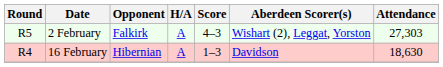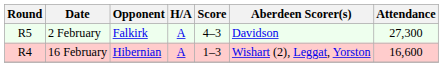 <table class="wikitable" style="text-align:center">
 <tr>
 <th>Round</th>
 <th>Date</th>
 <th>Opponent</th>
 <th>H/A</th>
 <th>Score</th>
 <th>Aberdeen Scorer(s)</th>
 <th>Attendance</th>
 </tr>
 <tr bgcolor=#EEFFEE>
 <td>R5</td>
 <td align=left>2 February</td>
 <td align=left><a href='#'>Falkirk</a></td>
 <td><a href='#'>A</a></td>
 <td>4–3</td>
-<td align=left><a href='#'>Wishart</a> (2), <a href='#'>Leggat</a>, <a href='#'>Yorston</a></td>
-<td>27,303</td>
+<td align=left><a href='#'>Davidson</a></td>
+<td>27,300</td>
 </tr>
 <tr bgcolor=#FFCCCC>
 <td>R4</td>
 <td align=left>16 February</td>
 <td align=left><a href='#'>Hibernian</a></td>
 <td><a href='#'>A</a></td>
 <td>1–3</td>
-<td align=left><a href='#'>Davidson</a></td>
-<td>18,630</td>
+<td align=left><a href='#'>Wishart</a> (2), <a href='#'>Leggat</a>, <a href='#'>Yorston</a></td>
+<td>16,600</td>
 </tr>
 <tr>
 </tr>
 </table>
